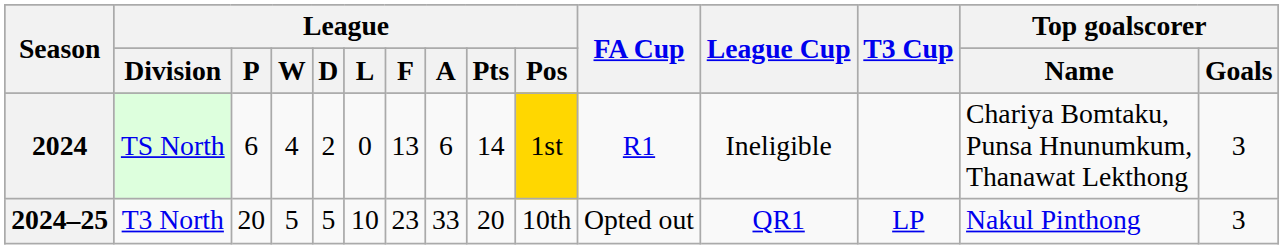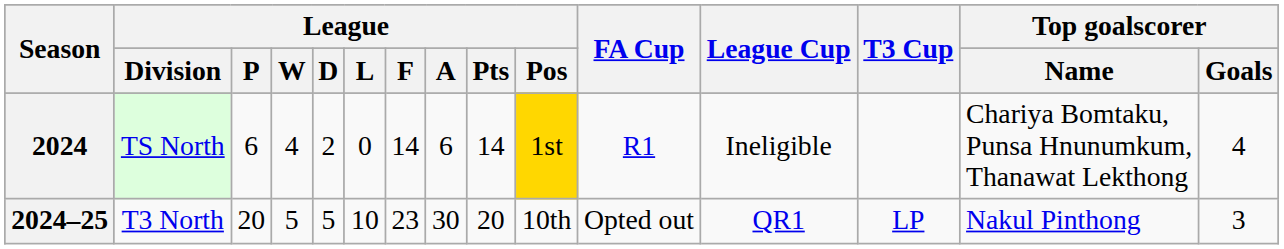 <table class="wikitable" style="text-align: center">
 <tr>
 <th rowspan=2>Season</th>
 <th colspan=9>League</th>
 <th rowspan=2><a href='#'>FA Cup</a></th>
 <th rowspan=2><a href='#'>League Cup</a></th>
 <th rowspan=2><a href='#'>T3 Cup</a></th>
 <th colspan=2>Top goalscorer</th>
 </tr>
 <tr>
 <th>Division</th>
 <th>P</th>
 <th>W</th>
 <th>D</th>
 <th>L</th>
 <th>F</th>
 <th>A</th>
 <th>Pts</th>
 <th>Pos</th>
 <th>Name</th>
 <th>Goals</th>
 </tr>
 <tr>
 <th>2024</th>
 <td bgcolor="#DDFFDD"><a href='#'>TS North</a></td>
 <td>6</td>
 <td>4</td>
 <td>2</td>
 <td>0</td>
-<td>13</td>
+<td>14</td>
 <td>6</td>
 <td>14</td>
 <td bgcolor=gold>1st</td>
 <td><a href='#'>R1</a></td>
 <td>Ineligible</td>
 <td></td>
 <td align="left"> Chariya Bomtaku,<br> Punsa Hnunumkum,<br> Thanawat Lekthong</td>
-<td>3</td>
+<td>4</td>
 </tr>
 <tr>
 <th>2024–25</th>
 <td><a href='#'>T3 North</a></td>
 <td>20</td>
 <td>5</td>
 <td>5</td>
 <td>10</td>
 <td>23</td>
-<td>33</td>
+<td>30</td>
 <td>20</td>
 <td>10th</td>
 <td>Opted out</td>
 <td><a href='#'>QR1</a></td>
 <td><a href='#'>LP</a></td>
 <td align="left"> <a href='#'>Nakul Pinthong</a></td>
 <td>3</td>
 </tr>
 </table>
